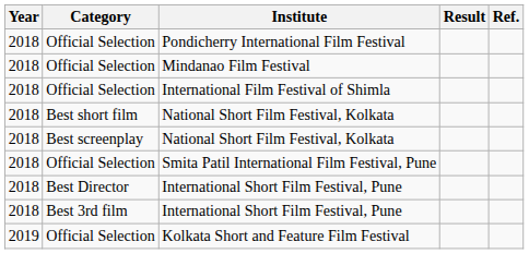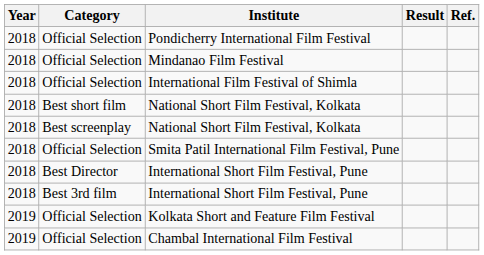 <table class="wikitable sortable">
 <tr>
 <th>Year</th>
 <th>Category</th>
 <th>Institute</th>
 <th>Result</th>
 <th>Ref.</th>
 </tr>
 <tr>
 <td>2018</td>
 <td>Official Selection</td>
 <td>Pondicherry International Film Festival</td>
 <td></td>
 <td></td>
 </tr>
 <tr>
 <td>2018</td>
 <td>Official Selection</td>
 <td>Mindanao Film Festival</td>
 <td></td>
 <td></td>
 </tr>
 <tr>
 <td>2018</td>
 <td>Official Selection</td>
 <td>International Film Festival of Shimla</td>
 <td></td>
 <td></td>
 </tr>
 <tr>
 <td>2018</td>
 <td>Best short film</td>
 <td>National Short Film Festival, Kolkata</td>
 <td></td>
 <td></td>
 </tr>
 <tr>
 <td>2018</td>
 <td>Best screenplay</td>
 <td>National Short Film Festival, Kolkata</td>
 <td></td>
 <td></td>
 </tr>
 <tr>
 <td>2018</td>
 <td>Official Selection</td>
 <td>Smita Patil International Film Festival, Pune</td>
 <td></td>
 <td></td>
 </tr>
 <tr>
 <td>2018</td>
 <td>Best Director</td>
 <td>International Short Film Festival, Pune</td>
 <td></td>
 <td></td>
 </tr>
 <tr>
 <td>2018</td>
 <td>Best 3rd film</td>
 <td>International Short Film Festival, Pune</td>
 <td></td>
 <td></td>
 </tr>
 <tr>
 <td>2019</td>
 <td>Official Selection</td>
 <td>Kolkata Short and Feature Film Festival</td>
 <td></td>
 <td></td>
 </tr>
+<tr>
+<td>2019</td>
+<td>Official Selection</td>
+<td>Chambal International Film Festival</td>
+<td></td>
+<td></td>
+</tr>
 </table>
